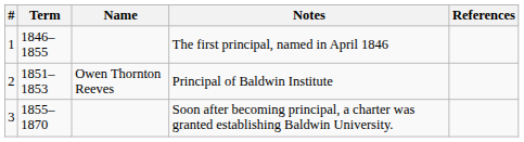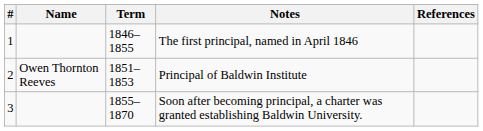 <table class="wikitable sortable" border="1">
 <tr>
 <th>#</th>
+<th>Name</th>
 <th>Term</th>
-<th>Name</th>
 <th>Notes</th>
 <th class="unsortable">References</th>
 </tr>
 <tr>
 <td>1</td>
+<td></td>
 <td> 1846–1855</td>
-<td></td>
 <td>The first principal, named in April 1846</td>
 <td align="center"></td>
 </tr>
 <tr>
 <td>2</td>
+<td>Owen Thornton Reeves</td>
 <td>1851–1853</td>
-<td>Owen Thornton Reeves</td>
 <td>Principal of Baldwin Institute</td>
 <td align="center"></td>
 </tr>
 <tr>
 <td>3</td>
+<td></td>
 <td> 1855–1870</td>
-<td></td>
 <td>Soon after becoming principal, a charter was granted establishing Baldwin University.</td>
 <td align="center"></td>
 </tr>
 </table>
